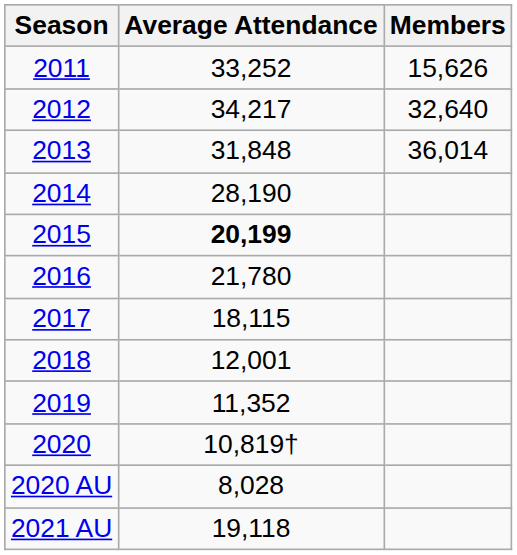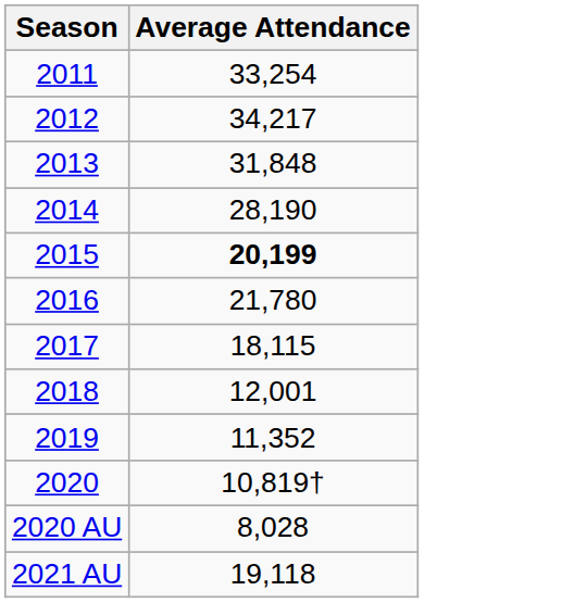 <table class="wikitable sortable">
 <tr>
 <th>Season</th>
 <th>Average Attendance</th>
-<th>Members</th>
 </tr>
 <tr>
 <td align=center><a href='#'>2011</a></td>
-<td align=center>33,252</td>
-<td align=center>15,626</td>
+<td align=center>33,254</td>
 </tr>
 <tr>
 <td align=center><a href='#'>2012</a></td>
 <td align=center>34,217</td>
-<td align=center>32,640</td>
 </tr>
 <tr>
 <td align=center><a href='#'>2013</a></td>
 <td align=center>31,848</td>
-<td align=center>36,014</td>
 </tr>
 <tr>
 <td align=center><a href='#'>2014</a></td>
 <td align=center>28,190</td>
-<td></td>
 </tr>
 <tr>
 <td align=center><a href='#'>2015</a></td>
 <td align=center><strong>20,199</strong></td>
-<td></td>
 </tr>
 <tr>
 <td align=center><a href='#'>2016</a></td>
 <td align=center>21,780</td>
-<td></td>
 </tr>
 <tr>
 <td align=center><a href='#'>2017</a></td>
 <td align=center>18,115</td>
-<td></td>
 </tr>
 <tr>
 <td align=center><a href='#'>2018</a></td>
 <td align=center>12,001</td>
-<td></td>
 </tr>
 <tr>
 <td align=center><a href='#'>2019</a></td>
 <td align=center>11,352</td>
-<td></td>
 </tr>
 <tr>
 <td align=center><a href='#'>2020</a></td>
 <td align=center>10,819†</td>
-<td></td>
 </tr>
 <tr>
 <td align=center><a href='#'>2020 AU</a></td>
 <td align=center>8,028</td>
-<td></td>
 </tr>
 <tr>
 <td align=center><a href='#'>2021 AU</a></td>
 <td align=center>19,118</td>
-<td></td>
 </tr>
 </table>
